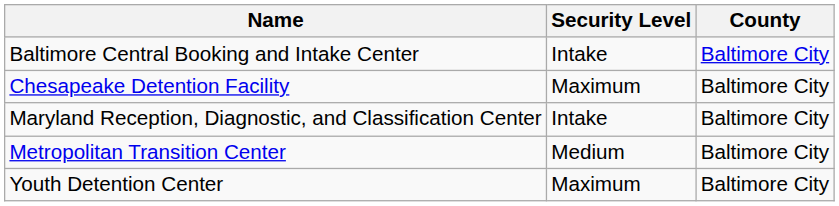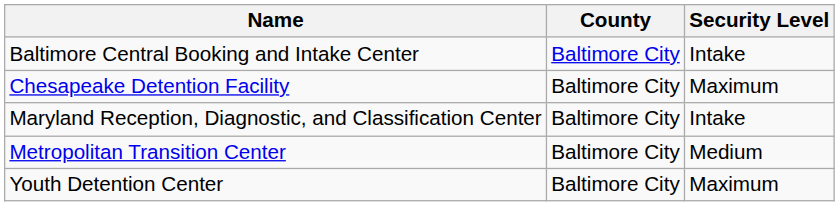 <table class="wikitable sortable">
 <tr>
 <th>Name</th>
+<th>County</th>
 <th>Security Level</th>
-<th>County</th>
 </tr>
 <tr>
 <td>Baltimore Central Booking and Intake Center</td>
+<td><a href='#'>Baltimore City</a></td>
 <td>Intake</td>
-<td><a href='#'>Baltimore City</a></td>
 </tr>
 <tr>
 <td><a href='#'>Chesapeake Detention Facility</a></td>
+<td>Baltimore City</td>
 <td>Maximum</td>
-<td>Baltimore City</td>
 </tr>
 <tr>
 <td>Maryland Reception, Diagnostic, and Classification Center</td>
+<td>Baltimore City</td>
 <td>Intake</td>
-<td>Baltimore City</td>
 </tr>
 <tr>
 <td><a href='#'>Metropolitan Transition Center</a></td>
+<td>Baltimore City</td>
 <td>Medium</td>
-<td>Baltimore City</td>
 </tr>
 <tr>
 <td>Youth Detention Center</td>
+<td>Baltimore City</td>
 <td>Maximum</td>
-<td>Baltimore City</td>
 </tr>
 </table>
